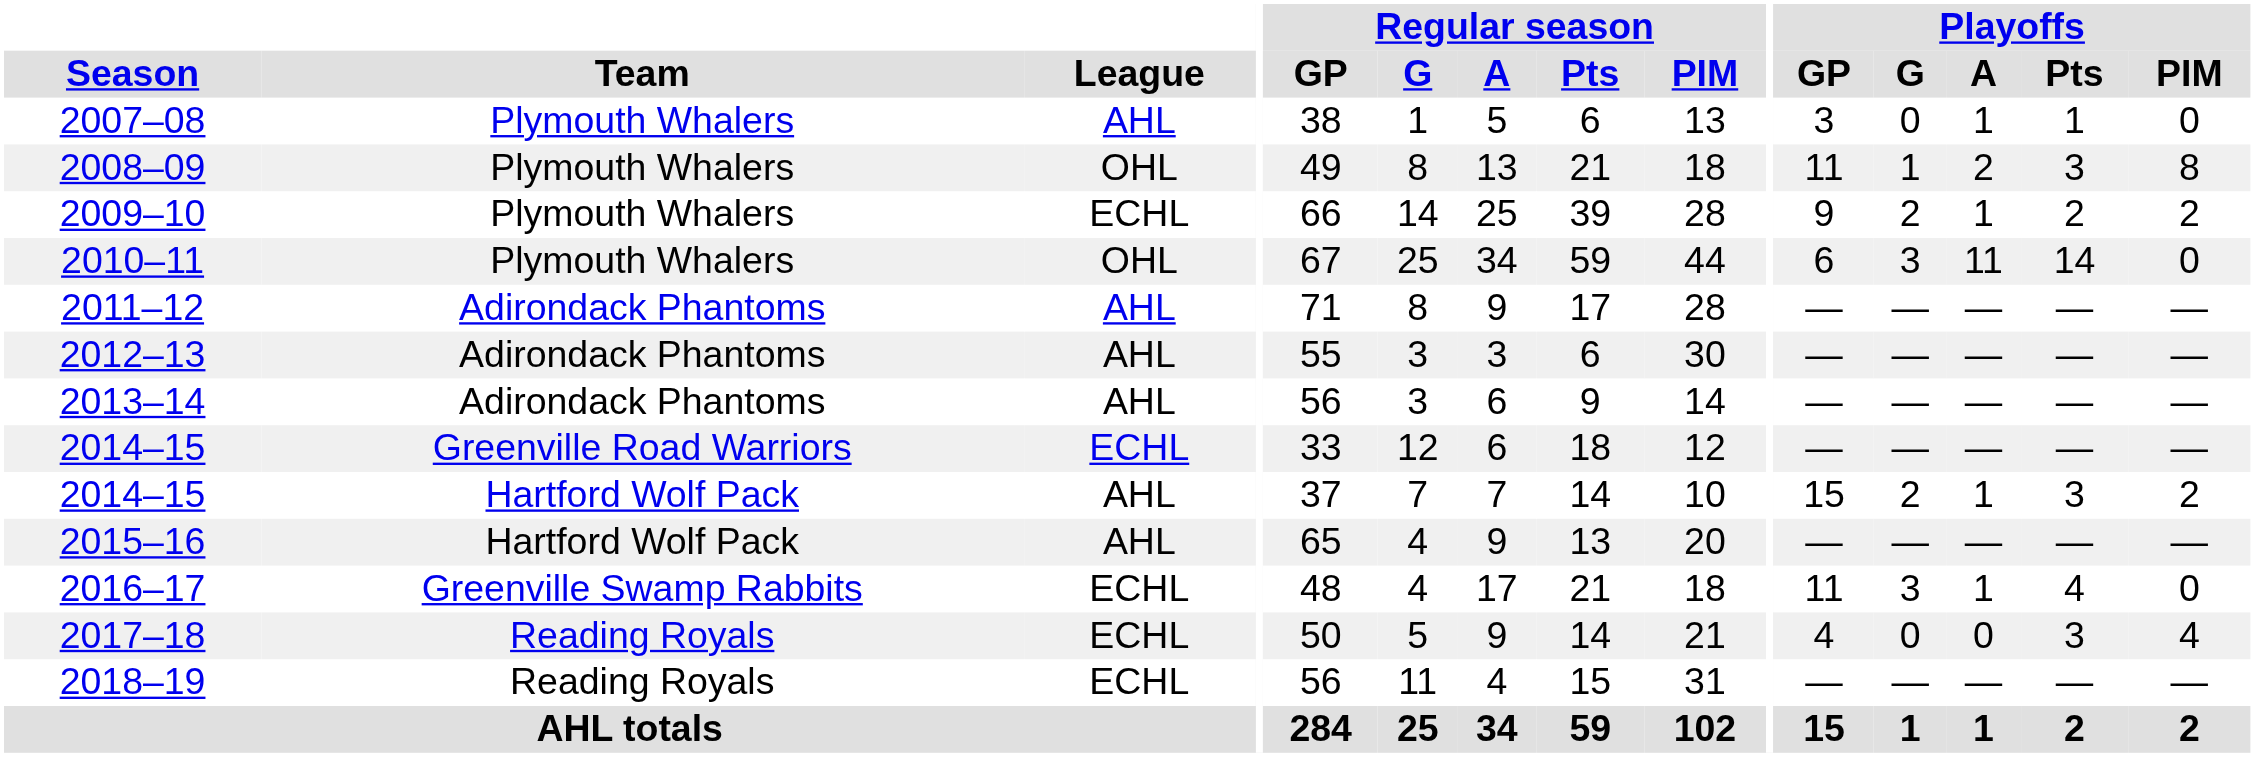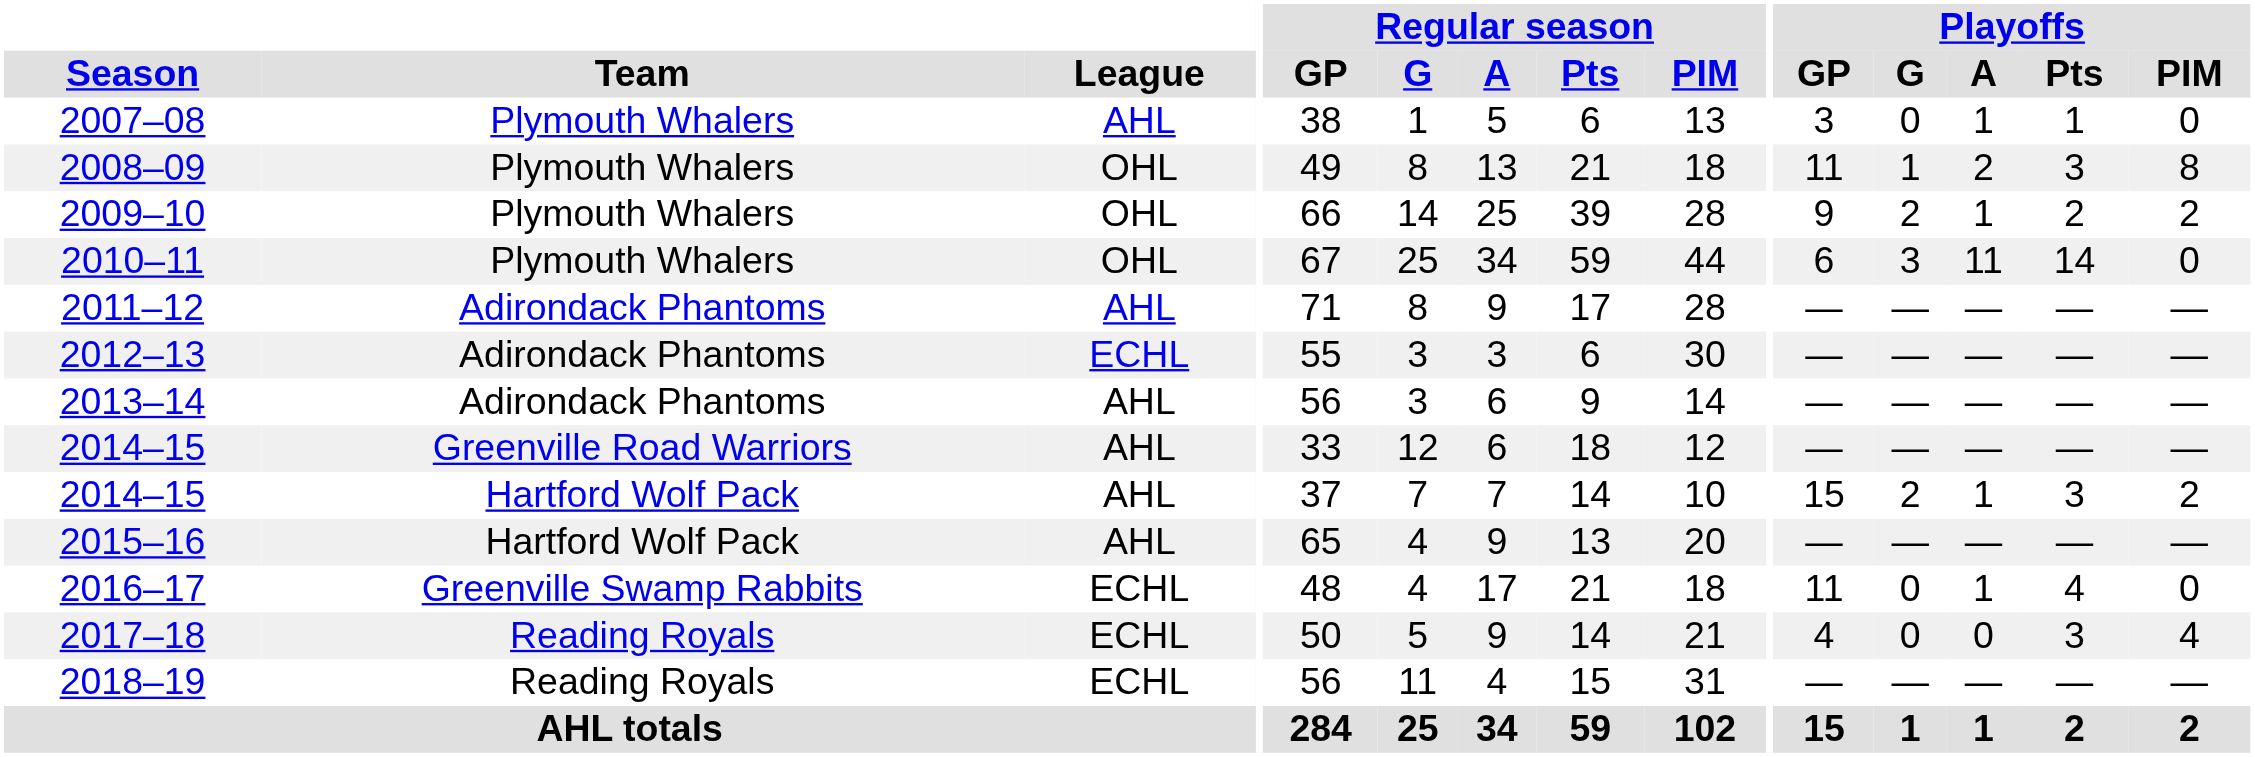 <table border="0" cellpadding="1" cellspacing="0" style="text-align:center; width:60em">
 <tr bgcolor="#e0e0e0">
 <th colspan="3" bgcolor="#ffffff"></th>
 <th rowspan="99" bgcolor="#ffffff"></th>
 <th colspan="5"><a href='#'>Regular season</a></th>
 <th rowspan="99" bgcolor="#ffffff"></th>
 <th colspan="5"><a href='#'>Playoffs</a></th>
 </tr>
 <tr bgcolor="#e0e0e0">
 <th><a href='#'>Season</a></th>
 <th>Team</th>
 <th>League</th>
 <th>GP</th>
 <th><a href='#'>G</a></th>
 <th><a href='#'>A</a></th>
 <th><a href='#'>Pts</a></th>
 <th><a href='#'>PIM</a></th>
 <th>GP</th>
 <th>G</th>
 <th>A</th>
 <th>Pts</th>
 <th>PIM</th>
 </tr>
 <tr>
 <td><a href='#'>2007–08</a></td>
 <td><a href='#'>Plymouth Whalers</a></td>
 <td><a href='#'>AHL</a></td>
 <td>38</td>
 <td>1</td>
 <td>5</td>
 <td>6</td>
 <td>13</td>
 <td>3</td>
 <td>0</td>
 <td>1</td>
 <td>1</td>
 <td>0</td>
 </tr>
 <tr bgcolor="#f0f0f0">
 <td><a href='#'>2008–09</a></td>
 <td>Plymouth Whalers</td>
 <td>OHL</td>
 <td>49</td>
 <td>8</td>
 <td>13</td>
 <td>21</td>
 <td>18</td>
 <td>11</td>
 <td>1</td>
 <td>2</td>
 <td>3</td>
 <td>8</td>
 </tr>
 <tr>
 <td><a href='#'>2009–10</a></td>
 <td>Plymouth Whalers</td>
-<td>ECHL</td>
+<td>OHL</td>
 <td>66</td>
 <td>14</td>
 <td>25</td>
 <td>39</td>
 <td>28</td>
 <td>9</td>
 <td>2</td>
 <td>1</td>
 <td>2</td>
 <td>2</td>
 </tr>
 <tr bgcolor="#f0f0f0">
 <td><a href='#'>2010–11</a></td>
 <td>Plymouth Whalers</td>
 <td>OHL</td>
 <td>67</td>
 <td>25</td>
 <td>34</td>
 <td>59</td>
 <td>44</td>
 <td>6</td>
 <td>3</td>
 <td>11</td>
 <td>14</td>
 <td>0</td>
 </tr>
 <tr>
 <td><a href='#'>2011–12</a></td>
 <td><a href='#'>Adirondack Phantoms</a></td>
 <td><a href='#'>AHL</a></td>
 <td>71</td>
 <td>8</td>
 <td>9</td>
 <td>17</td>
 <td>28</td>
 <td>—</td>
 <td>—</td>
 <td>—</td>
 <td>—</td>
 <td>—</td>
 </tr>
 <tr bgcolor="#f0f0f0">
 <td><a href='#'>2012–13</a></td>
 <td>Adirondack Phantoms</td>
-<td>AHL</td>
+<td><a href='#'>ECHL</a></td>
 <td>55</td>
 <td>3</td>
 <td>3</td>
 <td>6</td>
 <td>30</td>
 <td>—</td>
 <td>—</td>
 <td>—</td>
 <td>—</td>
 <td>—</td>
 </tr>
 <tr>
 <td><a href='#'>2013–14</a></td>
 <td>Adirondack Phantoms</td>
 <td>AHL</td>
 <td>56</td>
 <td>3</td>
 <td>6</td>
 <td>9</td>
 <td>14</td>
 <td>—</td>
 <td>—</td>
 <td>—</td>
 <td>—</td>
 <td>—</td>
 </tr>
 <tr bgcolor="#f0f0f0">
 <td><a href='#'>2014–15</a></td>
 <td><a href='#'>Greenville Road Warriors</a></td>
-<td><a href='#'>ECHL</a></td>
+<td>AHL</td>
 <td>33</td>
 <td>12</td>
 <td>6</td>
 <td>18</td>
 <td>12</td>
 <td>—</td>
 <td>—</td>
 <td>—</td>
 <td>—</td>
 <td>—</td>
 </tr>
 <tr>
 <td><a href='#'>2014–15</a></td>
 <td><a href='#'>Hartford Wolf Pack</a></td>
 <td>AHL</td>
 <td>37</td>
 <td>7</td>
 <td>7</td>
 <td>14</td>
 <td>10</td>
 <td>15</td>
 <td>2</td>
 <td>1</td>
 <td>3</td>
 <td>2</td>
 </tr>
 <tr bgcolor="#f0f0f0">
 <td><a href='#'>2015–16</a></td>
 <td>Hartford Wolf Pack</td>
 <td>AHL</td>
 <td>65</td>
 <td>4</td>
 <td>9</td>
 <td>13</td>
 <td>20</td>
 <td>—</td>
 <td>—</td>
 <td>—</td>
 <td>—</td>
 <td>—</td>
 </tr>
 <tr>
 <td><a href='#'>2016–17</a></td>
 <td><a href='#'>Greenville Swamp Rabbits</a></td>
 <td>ECHL</td>
 <td>48</td>
 <td>4</td>
 <td>17</td>
 <td>21</td>
 <td>18</td>
 <td>11</td>
-<td>3</td>
+<td>0</td>
 <td>1</td>
 <td>4</td>
 <td>0</td>
 </tr>
 <tr bgcolor="#f0f0f0">
 <td><a href='#'>2017–18</a></td>
 <td><a href='#'>Reading Royals</a></td>
 <td>ECHL</td>
 <td>50</td>
 <td>5</td>
 <td>9</td>
 <td>14</td>
 <td>21</td>
 <td>4</td>
 <td>0</td>
 <td>0</td>
 <td>3</td>
 <td>4</td>
 </tr>
 <tr>
 <td><a href='#'>2018–19</a></td>
 <td>Reading Royals</td>
 <td>ECHL</td>
 <td>56</td>
 <td>11</td>
 <td>4</td>
 <td>15</td>
 <td>31</td>
 <td>—</td>
 <td>—</td>
 <td>—</td>
 <td>—</td>
 <td>—</td>
 </tr>
 <tr bgcolor="#e0e0e0">
 <th colspan="3">AHL totals</th>
 <th>284</th>
 <th>25</th>
 <th>34</th>
 <th>59</th>
 <th>102</th>
 <th>15</th>
 <th>1</th>
 <th>1</th>
 <th>2</th>
 <th>2</th>
 </tr>
 </table>
